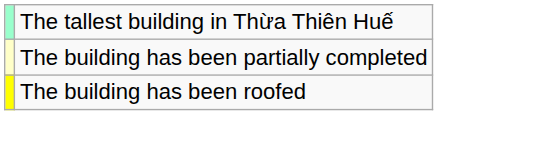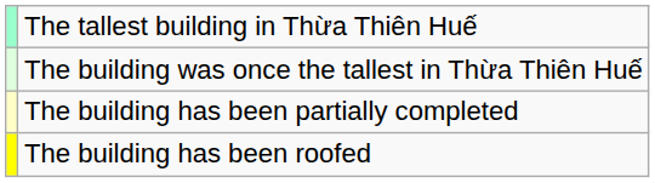 <table class="wikitable">
 <tr>
 <td align="center" style="background-color:#9FC"></td>
 <td>The tallest building in Thừa Thiên Huế</td>
+</tr>
+<tr>
+<td align="center" style="background-color:#ddffdd"></td>
+<td>The building was once the tallest in Thừa Thiên Huế</td>
 </tr>
 <tr>
 <td align="center" style="background-color:#ffffc8"></td>
 <td>The building has been partially completed</td>
 </tr>
 <tr>
 <td align="center" style="background-color:#ffff00"></td>
 <td>The building has been roofed</td>
 </tr>
 </table>
